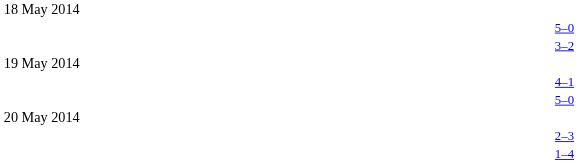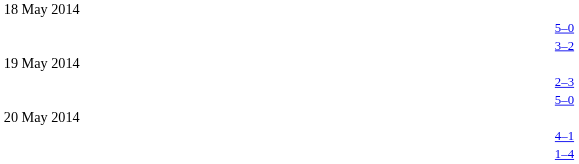 <table style="width:100%;" cellspacing="1">
 <tr>
 <th width=25%></th>
 <th width=10%></th>
 <th width=25%></th>
 </tr>
 <tr>
 <td colspan=3>18 May 2014</td>
 </tr>
 <tr style=font-size:90%>
 <td align=right></td>
 <td align=center><a href='#'>5–0</a></td>
 <td></td>
 </tr>
 <tr style=font-size:90%>
 <td align=right></td>
 <td align=center><a href='#'>3–2</a></td>
 <td></td>
 </tr>
 <tr>
 <td colspan=3>19 May 2014</td>
 </tr>
 <tr style=font-size:90%>
 <td align=right></td>
-<td align=center><a href='#'>4–1</a></td>
+<td align=center><a href='#'>2–3</a></td>
 <td></td>
 </tr>
 <tr style=font-size:90%>
 <td align=right></td>
 <td align=center><a href='#'>5–0</a></td>
 <td></td>
 </tr>
 <tr>
 <td colspan=3>20 May 2014</td>
 </tr>
 <tr style=font-size:90%>
 <td align=right></td>
-<td align=center><a href='#'>2–3</a></td>
+<td align=center><a href='#'>4–1</a></td>
 <td></td>
 </tr>
 <tr style=font-size:90%>
 <td align=right></td>
 <td align=center><a href='#'>1–4</a></td>
 <td></td>
 </tr>
 </table>
